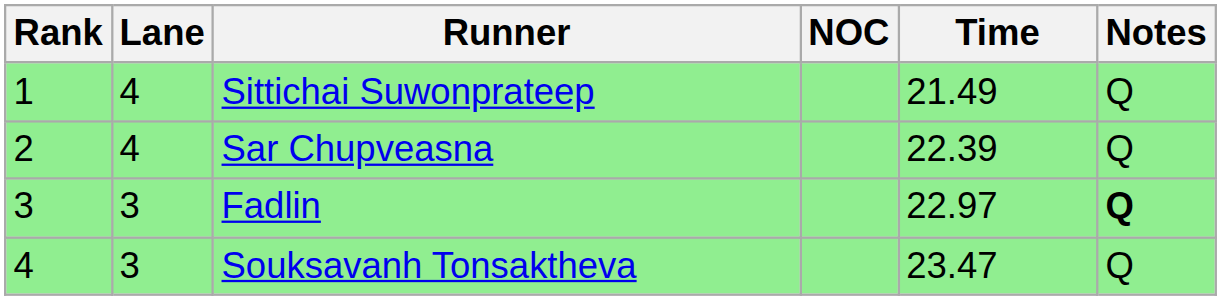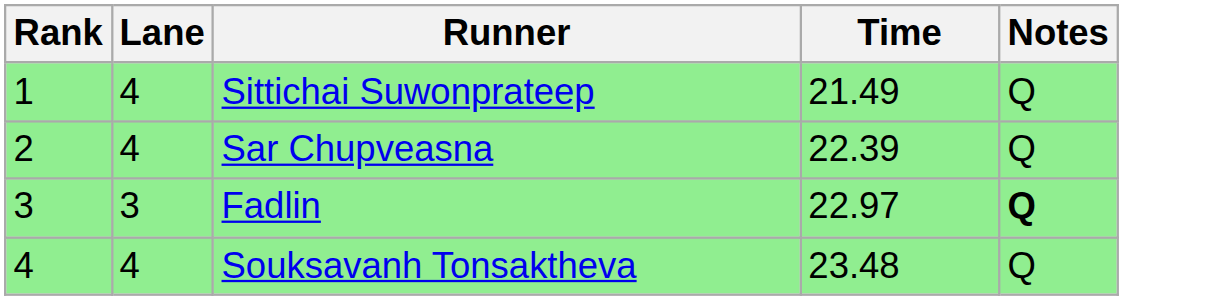 <table class="wikitable sortable" style="text-align:Left">
 <tr>
 <th width=10>Rank</th>
 <th width=10>Lane</th>
 <th width=250>Runner</th>
-<th width=10>NOC</th>
 <th width=80>Time</th>
 <th width=10>Notes</th>
 </tr>
 <tr bgcolor=lightgreen>
 <td>1</td>
 <td>4</td>
 <td><a href='#'>Sittichai Suwonprateep</a></td>
-<td></td>
 <td>21.49</td>
 <td>Q</td>
 </tr>
 <tr bgcolor=lightgreen>
 <td>2</td>
 <td>4</td>
 <td><a href='#'>Sar Chupveasna</a></td>
-<td></td>
 <td>22.39</td>
 <td>Q</td>
 </tr>
 <tr bgcolor=lightgreen>
 <td>3</td>
 <td>3</td>
 <td><a href='#'>Fadlin</a></td>
-<td></td>
 <td>22.97</td>
 <td><strong>Q</strong></td>
 </tr>
 <tr bgcolor=lightgreen>
 <td>4</td>
-<td>3</td>
+<td>4</td>
 <td><a href='#'>Souksavanh Tonsaktheva</a></td>
-<td></td>
-<td>23.47</td>
+<td>23.48</td>
 <td>Q</td>
 </tr>
 </table>
